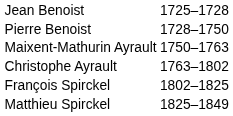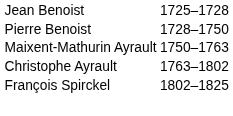 <table>
 <tr>
 <td>Jean Benoist</td>
 <td>1725–1728</td>
 </tr>
 <tr>
 <td>Pierre Benoist</td>
 <td>1728–1750</td>
 </tr>
 <tr>
 <td>Maixent-Mathurin Ayrault</td>
 <td>1750–1763</td>
 </tr>
 <tr>
 <td>Christophe Ayrault</td>
 <td>1763–1802</td>
 </tr>
 <tr>
 <td>François Spirckel</td>
 <td>1802–1825</td>
 </tr>
-<tr>
-<td>Matthieu Spirckel</td>
-<td>1825–1849</td>
-</tr>
 </table>
